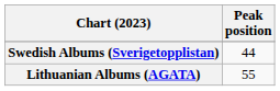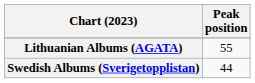 <table class="wikitable sortable plainrowheaders" style="text-align:center">
 <tr>
 <th scope="col">Chart (2023)</th>
 <th scope="col">Peak<br>position</th>
 </tr>
 <tr>
 </tr>
 <tr>
 </tr>
 <tr>
+<th scope="row">Lithuanian Albums (<a href='#'>AGATA</a>)</th>
+<td>55</td>
+</tr>
+<tr>
 <th scope="row">Swedish Albums (<a href='#'>Sverigetopplistan</a>)</th>
 <td>44</td>
 </tr>
-<tr>
-<th scope="row">Lithuanian Albums (<a href='#'>AGATA</a>)</th>
-<td>55</td>
-</tr>
 </table>
